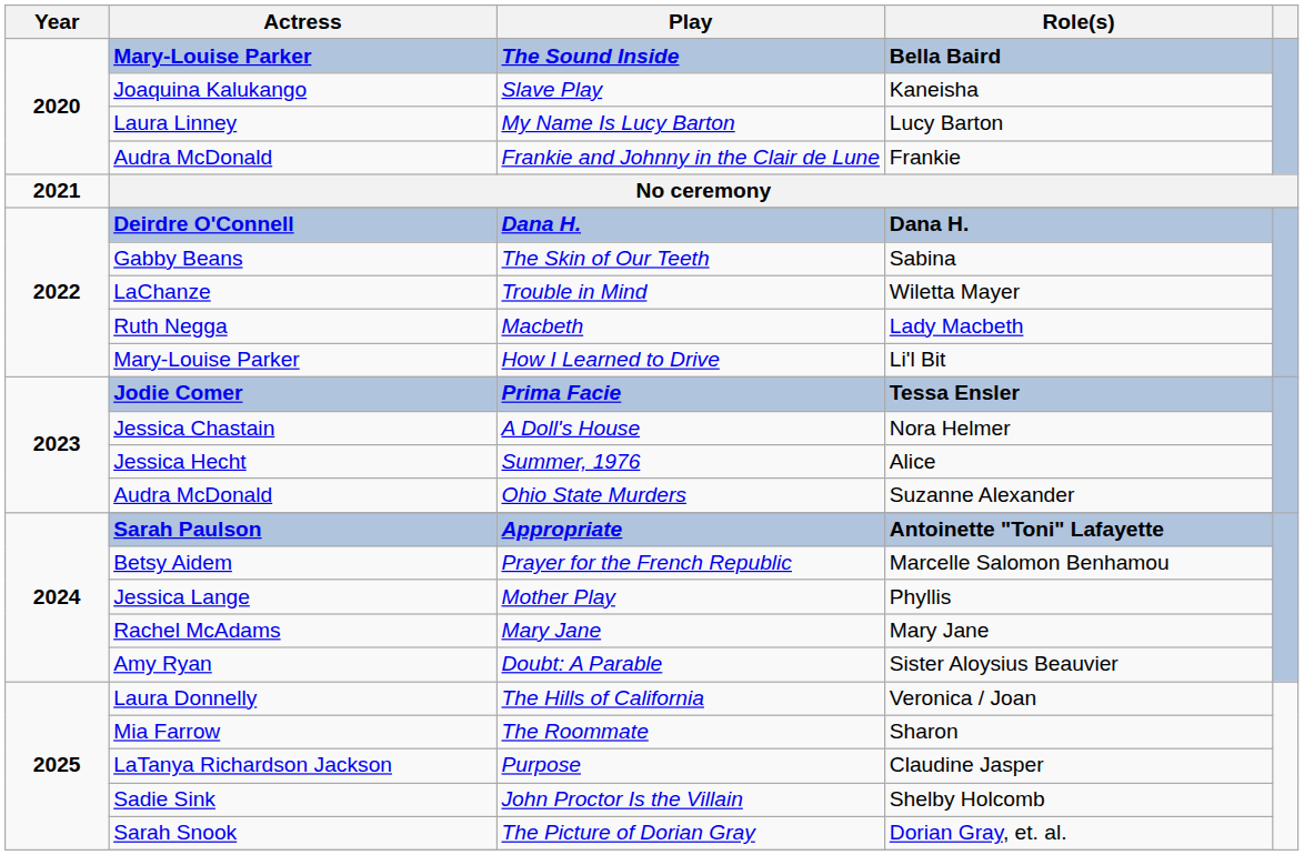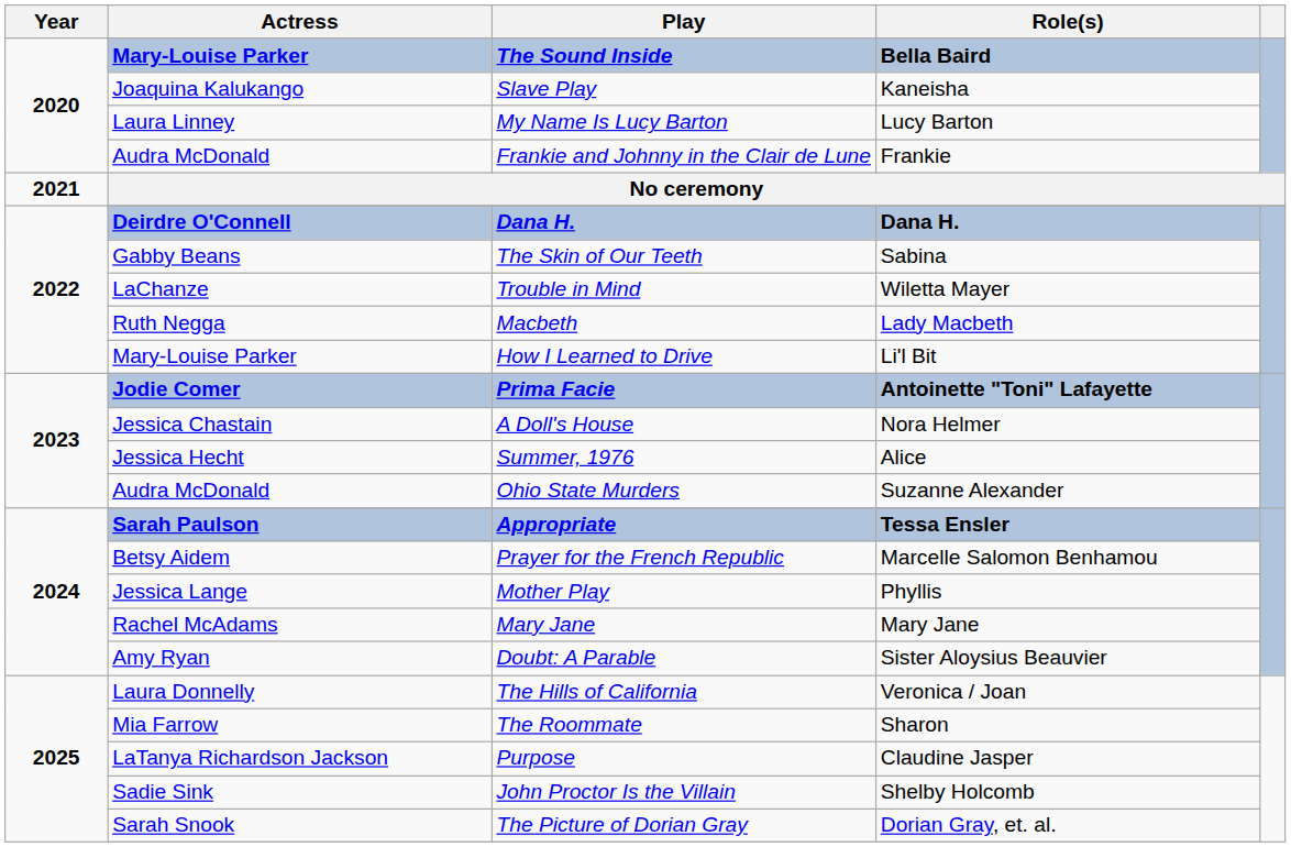 <table class="wikitable sortable">
 <tr>
 <th scope="col" style="width:8%;">Year</th>
 <th scope="col" style="width:30%;">Actress</th>
 <th scope="col" style="width:30%;">Play</th>
 <th scope="col" style="width:30%;">Role(s)</th>
 <th scope="col" style="width:2%;" class="unsortable"></th>
 </tr>
 <tr>
 <td rowspan="5" align="center"><strong>2020</strong> <br> </td>
 </tr>
 <tr style="background:#B0C4DE">
 <td><strong><a href='#'>Mary-Louise Parker</a></strong></td>
 <td><strong><em><a href='#'>The Sound Inside</a></em></strong></td>
 <td><strong>Bella Baird</strong></td>
 <td rowspan="4" align="center"></td>
 </tr>
 <tr>
 <td><a href='#'>Joaquina Kalukango</a></td>
 <td><em><a href='#'>Slave Play</a></em></td>
 <td>Kaneisha</td>
 </tr>
 <tr>
 <td><a href='#'>Laura Linney</a></td>
 <td><em><a href='#'>My Name Is Lucy Barton</a></em></td>
 <td>Lucy Barton</td>
 </tr>
 <tr>
 <td><a href='#'>Audra McDonald</a></td>
 <td><em><a href='#'>Frankie and Johnny in the Clair de Lune</a></em></td>
 <td>Frankie</td>
 </tr>
 <tr>
 <td align="center"><strong>2021</strong></td>
 <th colspan="4">No ceremony</th>
 </tr>
 <tr>
 <td rowspan="6" align="center"><strong>2022</strong> <br> </td>
 </tr>
 <tr style="background:#B0C4DE">
 <td><strong><a href='#'>Deirdre O'Connell</a></strong></td>
 <td><strong><em><a href='#'>Dana H.</a></em></strong></td>
 <td><strong>Dana H.</strong></td>
 <td rowspan="6" align="center"></td>
 </tr>
 <tr>
 <td><a href='#'>Gabby Beans</a></td>
 <td><em><a href='#'>The Skin of Our Teeth</a></em></td>
 <td>Sabina</td>
 </tr>
 <tr>
 <td><a href='#'>LaChanze</a></td>
 <td><em><a href='#'>Trouble in Mind</a></em></td>
 <td>Wiletta Mayer</td>
 </tr>
 <tr>
 <td><a href='#'>Ruth Negga</a></td>
 <td><em><a href='#'>Macbeth</a></em></td>
 <td><a href='#'>Lady Macbeth</a></td>
 </tr>
 <tr>
 <td><a href='#'>Mary-Louise Parker</a></td>
 <td><em><a href='#'>How I Learned to Drive</a></em></td>
 <td>Li'l Bit</td>
 </tr>
 <tr>
 <td rowspan="5" align="center"><strong>2023</strong> <br> </td>
 </tr>
 <tr style="background:#B0C4DE">
 <td><strong><a href='#'>Jodie Comer</a></strong></td>
 <td><strong><em><a href='#'>Prima Facie</a></em></strong></td>
-<td><strong>Tessa Ensler</strong></td>
+<td><strong>Antoinette "Toni" Lafayette</strong></td>
 <td rowspan="5" align="center"></td>
 </tr>
 <tr>
 <td><a href='#'>Jessica Chastain</a></td>
 <td><em><a href='#'>A Doll's House</a></em></td>
 <td>Nora Helmer</td>
 </tr>
 <tr>
 <td><a href='#'>Jessica Hecht</a></td>
 <td><em><a href='#'>Summer, 1976</a></em></td>
 <td>Alice</td>
 </tr>
 <tr>
 <td><a href='#'>Audra McDonald</a></td>
 <td><em><a href='#'>Ohio State Murders</a></em></td>
 <td>Suzanne Alexander</td>
 </tr>
 <tr>
 <td rowspan="6" align="center"><strong>2024</strong> <br> </td>
 </tr>
 <tr style="background:#B0C4DE">
 <td><strong><a href='#'>Sarah Paulson</a></strong></td>
 <td><strong><em><a href='#'>Appropriate</a></em></strong></td>
-<td><strong>Antoinette "Toni" Lafayette</strong></td>
+<td><strong>Tessa Ensler</strong></td>
 <td rowspan="5" align="center"></td>
 </tr>
 <tr>
 <td><a href='#'>Betsy Aidem</a></td>
 <td><em><a href='#'>Prayer for the French Republic</a></em></td>
 <td>Marcelle Salomon Benhamou</td>
 </tr>
 <tr>
 <td><a href='#'>Jessica Lange</a></td>
 <td><em><a href='#'>Mother Play</a></em></td>
 <td>Phyllis</td>
 </tr>
 <tr>
 <td><a href='#'>Rachel McAdams</a></td>
 <td><em><a href='#'>Mary Jane</a></em></td>
 <td>Mary Jane</td>
 </tr>
 <tr>
 <td><a href='#'>Amy Ryan</a></td>
 <td><em><a href='#'>Doubt: A Parable</a></em></td>
 <td>Sister Aloysius Beauvier</td>
 </tr>
 <tr>
 <td rowspan="6" align="center"><strong>2025</strong> <br> </td>
 <td><a href='#'>Laura Donnelly</a></td>
 <td><em><a href='#'>The Hills of California</a></em></td>
 <td>Veronica / Joan</td>
 <td rowspan="6" align="center"></td>
 </tr>
 <tr>
 <td><a href='#'>Mia Farrow</a></td>
 <td><em><a href='#'>The Roommate</a></em></td>
 <td>Sharon</td>
 </tr>
 <tr>
 <td><a href='#'>LaTanya Richardson Jackson</a></td>
 <td><em><a href='#'>Purpose</a></em></td>
 <td>Claudine Jasper</td>
 </tr>
 <tr>
 <td><a href='#'>Sadie Sink</a></td>
 <td><em><a href='#'>John Proctor Is the Villain</a></em></td>
 <td>Shelby Holcomb</td>
 </tr>
 <tr>
 <td><a href='#'>Sarah Snook</a></td>
 <td><em><a href='#'>The Picture of Dorian Gray</a></em></td>
 <td><a href='#'>Dorian Gray</a>, et. al.</td>
 </tr>
 <tr>
 </tr>
 </table>
